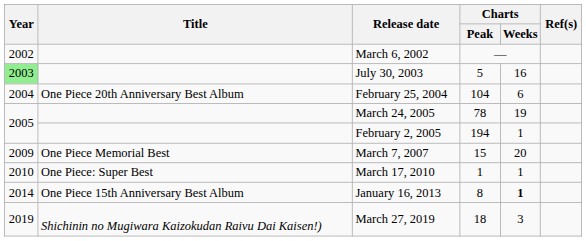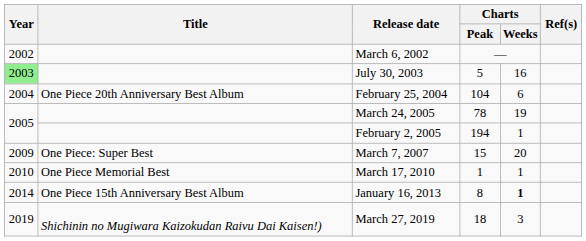 <table class="wikitable">
 <tr>
 <th rowspan="2">Year</th>
 <th rowspan="2">Title</th>
 <th rowspan="2">Release date</th>
 <th colspan="2">Charts</th>
 <th rowspan="2"><strong>Ref(s)</strong></th>
 </tr>
 <tr>
 <th style="width:7%;">Peak</th>
 <th style="width:7%;">Weeks</th>
 </tr>
 <tr>
 <td style="text-align:center;">2002</td>
 <td align="left"></td>
 <td>March 6, 2002</td>
 <td colspan="2" style="text-align:center;">—</td>
 <td style="text-align:center;"></td>
 </tr>
 <tr>
 <td style="background: lightgreen; text-align:center;">2003</td>
 <td align="left"></td>
 <td>July 30, 2003</td>
 <td style="text-align:center;">5</td>
 <td style="text-align:center;">16</td>
 <td style="text-align:center;"></td>
 </tr>
 <tr>
 <td style="text-align:center;">2004</td>
 <td align="left">One Piece 20th Anniversary Best Album</td>
 <td>February 25, 2004</td>
 <td style="text-align:center;">104</td>
 <td style="text-align:center;">6</td>
 <td style="text-align:center;"></td>
 </tr>
 <tr>
 <td rowspan="2" style="text-align:center;">2005</td>
 <td align="left"></td>
 <td>March 24, 2005</td>
 <td style="text-align:center;">78</td>
 <td style="text-align:center;">19</td>
 <td style="text-align:center;"></td>
 </tr>
 <tr>
 <td align="left"></td>
 <td>February 2, 2005</td>
 <td style="text-align:center;">194</td>
 <td style="text-align:center;">1</td>
 <td style="text-align:center;"></td>
 </tr>
 <tr>
 <td style="text-align:center;">2009</td>
-<td align="left">One Piece Memorial Best</td>
+<td align="left">One Piece: Super Best</td>
 <td>March 7, 2007</td>
 <td style="text-align:center;">15</td>
 <td style="text-align:center;">20</td>
 <td style="text-align:center;"></td>
 </tr>
 <tr>
 <td style="text-align:center;">2010</td>
-<td align="left">One Piece: Super Best</td>
+<td align="left">One Piece Memorial Best</td>
 <td>March 17, 2010</td>
 <td style="text-align:center;">1</td>
 <td style="text-align:center;">1</td>
 <td style="text-align:center;"></td>
 </tr>
 <tr>
 <td style="text-align:center;">2014</td>
 <td align="left">One Piece 15th Anniversary Best Album</td>
 <td>January 16, 2013</td>
 <td style="text-align:center;">8</td>
 <td style="text-align:center;"><strong>1</strong></td>
 <td style="text-align:center;"></td>
 </tr>
 <tr>
 <td style="text-align:center;">2019</td>
 <td align="left"><br><em>Shichinin no Mugiwara Kaizokudan Raivu Dai Kaisen!)</em></td>
 <td>March 27, 2019</td>
 <td style="text-align:center;">18</td>
 <td style="text-align:center;">3</td>
 <td style="text-align:center;"></td>
 </tr>
 </table>
